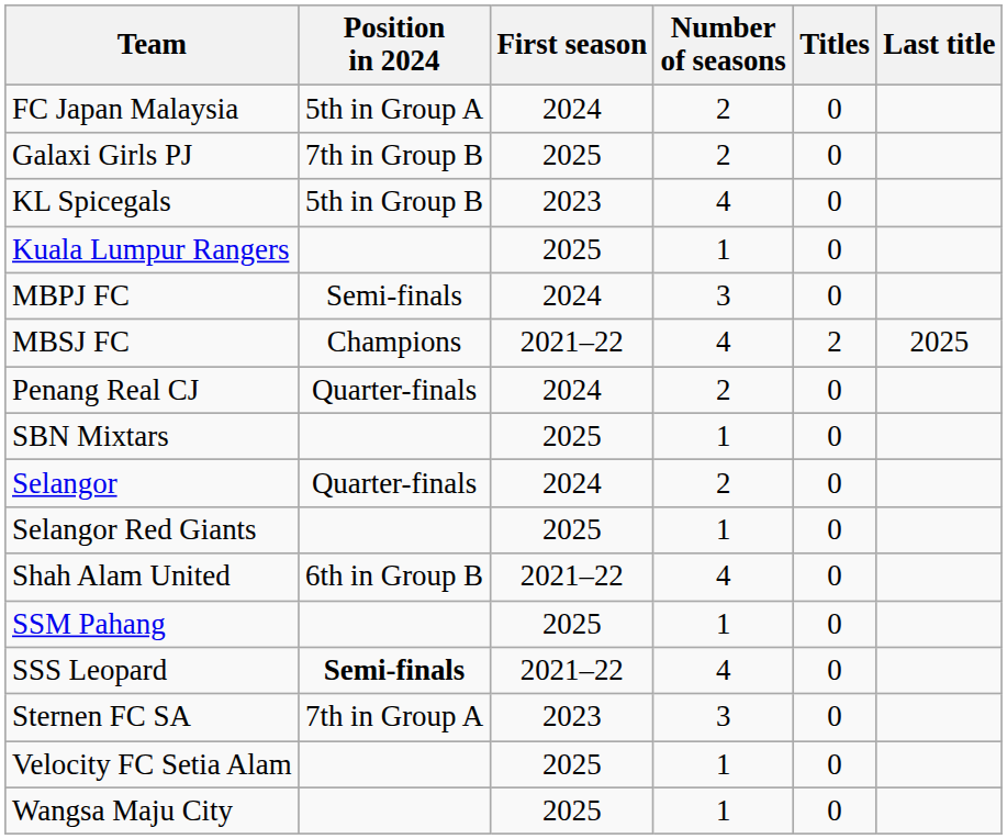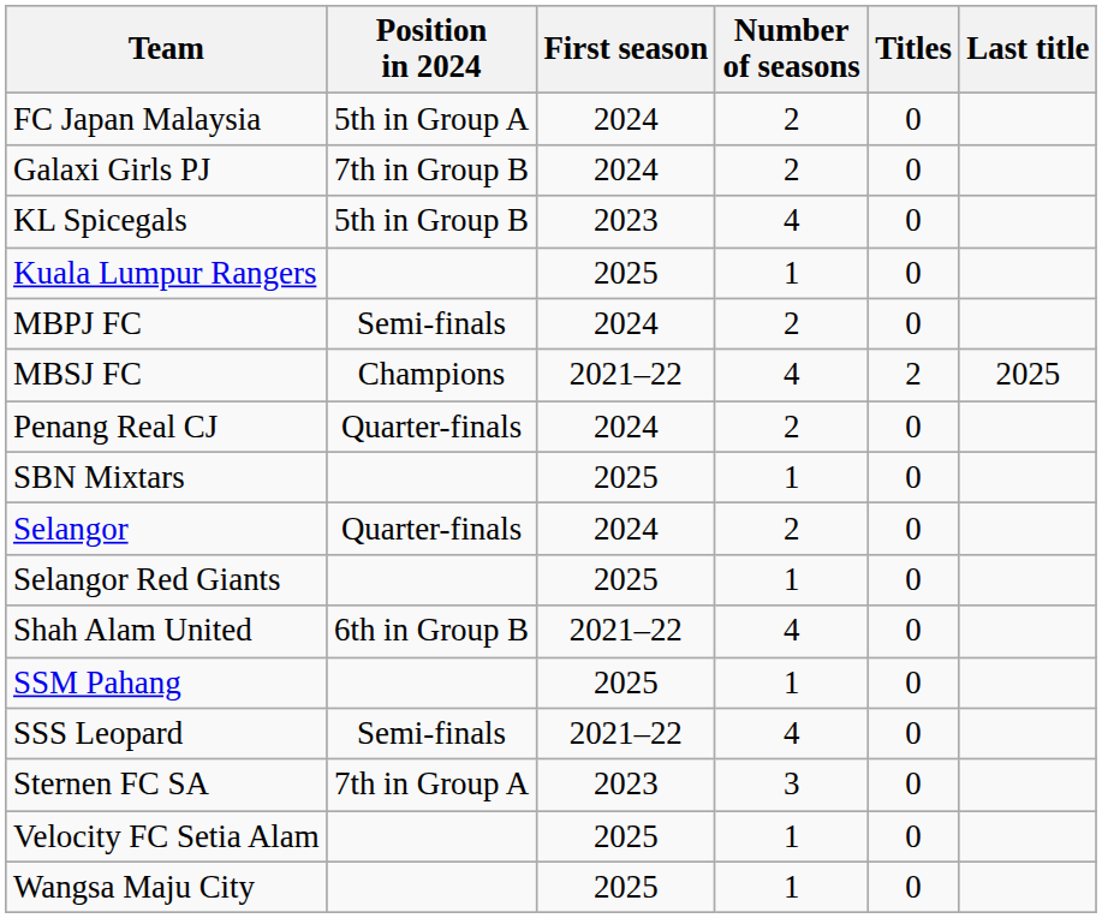 <table class="wikitable sortable" style="text-align:center">
 <tr>
 <th>Team</th>
 <th>Position<br>in 2024</th>
 <th>First season</th>
 <th>Number<br>of seasons</th>
 <th>Titles</th>
 <th>Last title</th>
 </tr>
 <tr>
 <td align=left>FC Japan Malaysia</td>
 <td>5th in Group A</td>
 <td>2024</td>
 <td>2</td>
 <td>0</td>
 <td></td>
 </tr>
 <tr>
 <td align=left>Galaxi Girls PJ</td>
 <td>7th in Group B</td>
-<td>2025</td>
+<td>2024</td>
 <td>2</td>
 <td>0</td>
 <td></td>
 </tr>
 <tr>
 <td align=left>KL Spicegals</td>
 <td>5th in Group B</td>
 <td>2023</td>
 <td>4</td>
 <td>0</td>
 <td></td>
 </tr>
 <tr>
 <td align=left><a href='#'>Kuala Lumpur Rangers</a></td>
 <td></td>
 <td>2025</td>
 <td>1</td>
 <td>0</td>
 <td></td>
 </tr>
 <tr>
 <td align=left>MBPJ FC</td>
 <td>Semi-finals</td>
 <td>2024</td>
-<td>3</td>
+<td>2</td>
 <td>0</td>
 <td></td>
 </tr>
 <tr>
 <td align=left>MBSJ FC</td>
 <td>Champions</td>
 <td>2021–22</td>
 <td>4</td>
 <td>2</td>
 <td>2025</td>
 </tr>
 <tr>
 <td align=left>Penang Real CJ</td>
 <td>Quarter-finals</td>
 <td>2024</td>
 <td>2</td>
 <td>0</td>
 <td></td>
 </tr>
 <tr>
 <td align=left>SBN Mixtars</td>
 <td></td>
 <td>2025</td>
 <td>1</td>
 <td>0</td>
 <td></td>
 </tr>
 <tr>
 <td align=left><a href='#'>Selangor</a></td>
 <td>Quarter-finals</td>
 <td>2024</td>
 <td>2</td>
 <td>0</td>
 <td></td>
 </tr>
 <tr>
 <td align=left>Selangor Red Giants</td>
 <td></td>
 <td>2025</td>
 <td>1</td>
 <td>0</td>
 <td></td>
 </tr>
 <tr>
 <td align=left>Shah Alam United</td>
 <td>6th in Group B</td>
 <td>2021–22</td>
 <td>4</td>
 <td>0</td>
 <td></td>
 </tr>
 <tr>
 <td align=left><a href='#'>SSM Pahang</a></td>
 <td></td>
 <td>2025</td>
 <td>1</td>
 <td>0</td>
 <td></td>
 </tr>
 <tr>
 <td align=left>SSS Leopard</td>
-<td><strong>Semi-finals</strong></td>
+<td>Semi-finals</td>
 <td>2021–22</td>
 <td>4</td>
 <td>0</td>
 <td></td>
 </tr>
 <tr>
 <td align=left>Sternen FC SA</td>
 <td>7th in Group A</td>
 <td>2023</td>
 <td>3</td>
 <td>0</td>
 <td></td>
 </tr>
 <tr>
 <td align=left>Velocity FC Setia Alam</td>
 <td></td>
 <td>2025</td>
 <td>1</td>
 <td>0</td>
 <td></td>
 </tr>
 <tr>
 <td align=left>Wangsa Maju City</td>
 <td></td>
 <td>2025</td>
 <td>1</td>
 <td>0</td>
 <td></td>
 </tr>
 </table>
